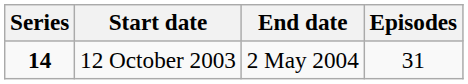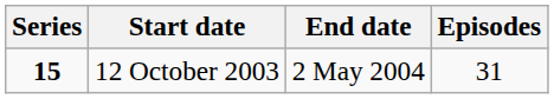 <table class="wikitable" style="text-align:center;">
 <tr>
 <th>Series</th>
 <th>Start date</th>
 <th>End date</th>
 <th>Episodes</th>
 </tr>
 <tr>
-<td><strong>14</strong></td>
+<td><strong>15</strong></td>
 <td>12 October 2003</td>
 <td>2 May 2004</td>
 <td>31</td>
 </tr>
 </table>
